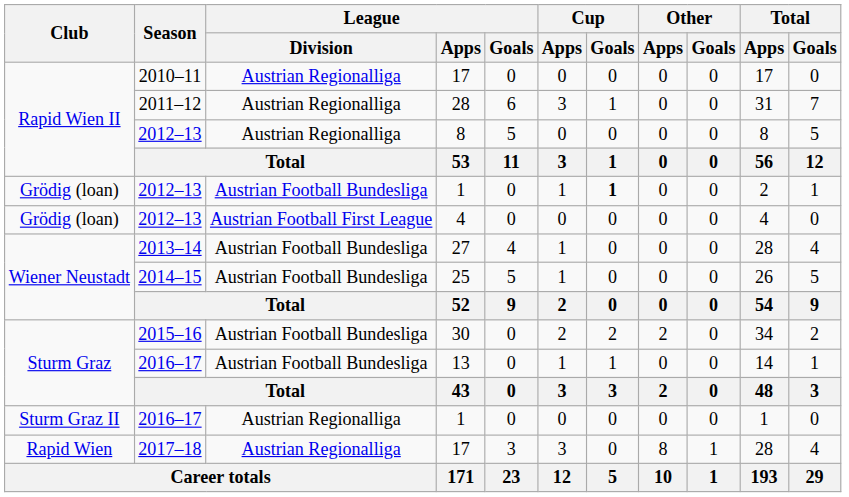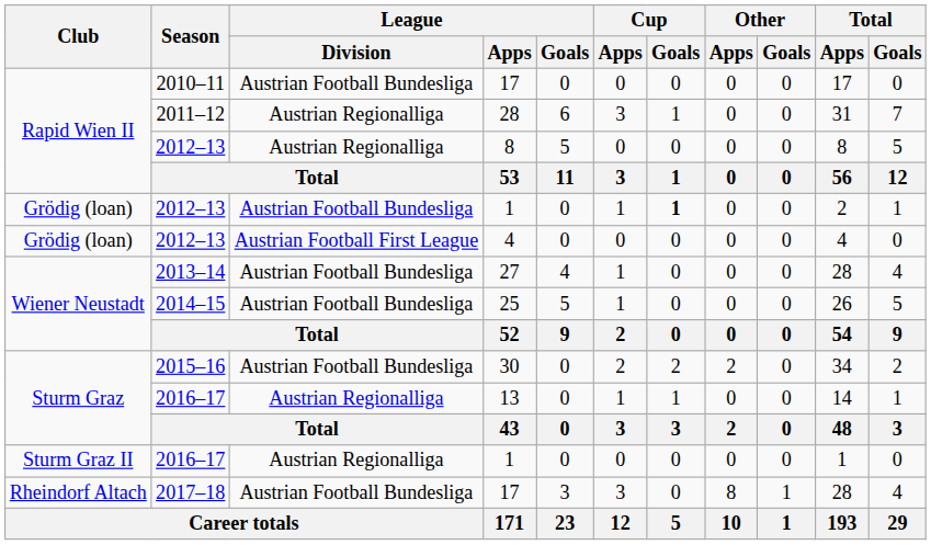 <table class="wikitable" style="text-align: center">
 <tr>
 <th rowspan="2">Club</th>
 <th rowspan="2">Season</th>
 <th colspan="3">League</th>
 <th colspan="2">Cup</th>
 <th colspan="2">Other</th>
 <th colspan="2">Total</th>
 </tr>
 <tr>
 <th>Division</th>
 <th>Apps</th>
 <th>Goals</th>
 <th>Apps</th>
 <th>Goals</th>
 <th>Apps</th>
 <th>Goals</th>
 <th>Apps</th>
 <th>Goals</th>
 </tr>
 <tr>
 <td rowspan="4"><a href='#'>Rapid Wien II</a></td>
 <td>2010–11</td>
-<td><a href='#'>Austrian Regionalliga</a></td>
+<td>Austrian Football Bundesliga</td>
 <td>17</td>
 <td>0</td>
 <td>0</td>
 <td>0</td>
 <td>0</td>
 <td>0</td>
 <td>17</td>
 <td>0</td>
 </tr>
 <tr>
 <td>2011–12</td>
 <td>Austrian Regionalliga</td>
 <td>28</td>
 <td>6</td>
 <td>3</td>
 <td>1</td>
 <td>0</td>
 <td>0</td>
 <td>31</td>
 <td>7</td>
 </tr>
 <tr>
 <td><a href='#'>2012–13</a></td>
 <td>Austrian Regionalliga</td>
 <td>8</td>
 <td>5</td>
 <td>0</td>
 <td>0</td>
 <td>0</td>
 <td>0</td>
 <td>8</td>
 <td>5</td>
 </tr>
 <tr>
 <th colspan="2">Total</th>
 <th>53</th>
 <th>11</th>
 <th>3</th>
 <th>1</th>
 <th>0</th>
 <th>0</th>
 <th>56</th>
 <th>12</th>
 </tr>
 <tr>
 <td><a href='#'>Grödig</a> (loan)</td>
 <td><a href='#'>2012–13</a></td>
 <td><a href='#'>Austrian Football Bundesliga</a></td>
 <td>1</td>
 <td>0</td>
 <td>1</td>
 <td><strong>1</strong></td>
 <td>0</td>
 <td>0</td>
 <td>2</td>
 <td>1</td>
 </tr>
 <tr>
 <td><a href='#'>Grödig</a> (loan)</td>
 <td><a href='#'>2012–13</a></td>
 <td><a href='#'>Austrian Football First League</a></td>
 <td>4</td>
 <td>0</td>
 <td>0</td>
 <td>0</td>
 <td>0</td>
 <td>0</td>
 <td>4</td>
 <td>0</td>
 </tr>
 <tr>
 <td rowspan="3"><a href='#'>Wiener Neustadt</a></td>
 <td><a href='#'>2013–14</a></td>
 <td>Austrian Football Bundesliga</td>
 <td>27</td>
 <td>4</td>
 <td>1</td>
 <td>0</td>
 <td>0</td>
 <td>0</td>
 <td>28</td>
 <td>4</td>
 </tr>
 <tr>
 <td><a href='#'>2014–15</a></td>
 <td>Austrian Football Bundesliga</td>
 <td>25</td>
 <td>5</td>
 <td>1</td>
 <td>0</td>
 <td>0</td>
 <td>0</td>
 <td>26</td>
 <td>5</td>
 </tr>
 <tr>
 <th colspan="2">Total</th>
 <th>52</th>
 <th>9</th>
 <th>2</th>
 <th>0</th>
 <th>0</th>
 <th>0</th>
 <th>54</th>
 <th>9</th>
 </tr>
 <tr>
 <td rowspan="3"><a href='#'>Sturm Graz</a></td>
 <td><a href='#'>2015–16</a></td>
 <td>Austrian Football Bundesliga</td>
 <td>30</td>
 <td>0</td>
 <td>2</td>
 <td>2</td>
 <td>2</td>
 <td>0</td>
 <td>34</td>
 <td>2</td>
 </tr>
 <tr>
 <td><a href='#'>2016–17</a></td>
-<td>Austrian Football Bundesliga</td>
+<td><a href='#'>Austrian Regionalliga</a></td>
 <td>13</td>
 <td>0</td>
 <td>1</td>
 <td>1</td>
 <td>0</td>
 <td>0</td>
 <td>14</td>
 <td>1</td>
 </tr>
 <tr>
 <th colspan="2">Total</th>
 <th>43</th>
 <th>0</th>
 <th>3</th>
 <th>3</th>
 <th>2</th>
 <th>0</th>
 <th>48</th>
 <th>3</th>
 </tr>
 <tr>
 <td><a href='#'>Sturm Graz II</a></td>
 <td><a href='#'>2016–17</a></td>
 <td>Austrian Regionalliga</td>
 <td>1</td>
 <td>0</td>
 <td>0</td>
 <td>0</td>
 <td>0</td>
 <td>0</td>
 <td>1</td>
 <td>0</td>
 </tr>
 <tr>
-<td><a href='#'>Rapid Wien</a></td>
+<td><a href='#'>Rheindorf Altach</a></td>
 <td><a href='#'>2017–18</a></td>
-<td><a href='#'>Austrian Regionalliga</a></td>
+<td>Austrian Football Bundesliga</td>
 <td>17</td>
 <td>3</td>
 <td>3</td>
 <td>0</td>
 <td>8</td>
 <td>1</td>
 <td>28</td>
 <td>4</td>
 </tr>
 <tr>
 <th colspan="3">Career totals</th>
 <th>171</th>
 <th>23</th>
 <th>12</th>
 <th>5</th>
 <th>10</th>
 <th>1</th>
 <th>193</th>
 <th>29</th>
 </tr>
 </table>
